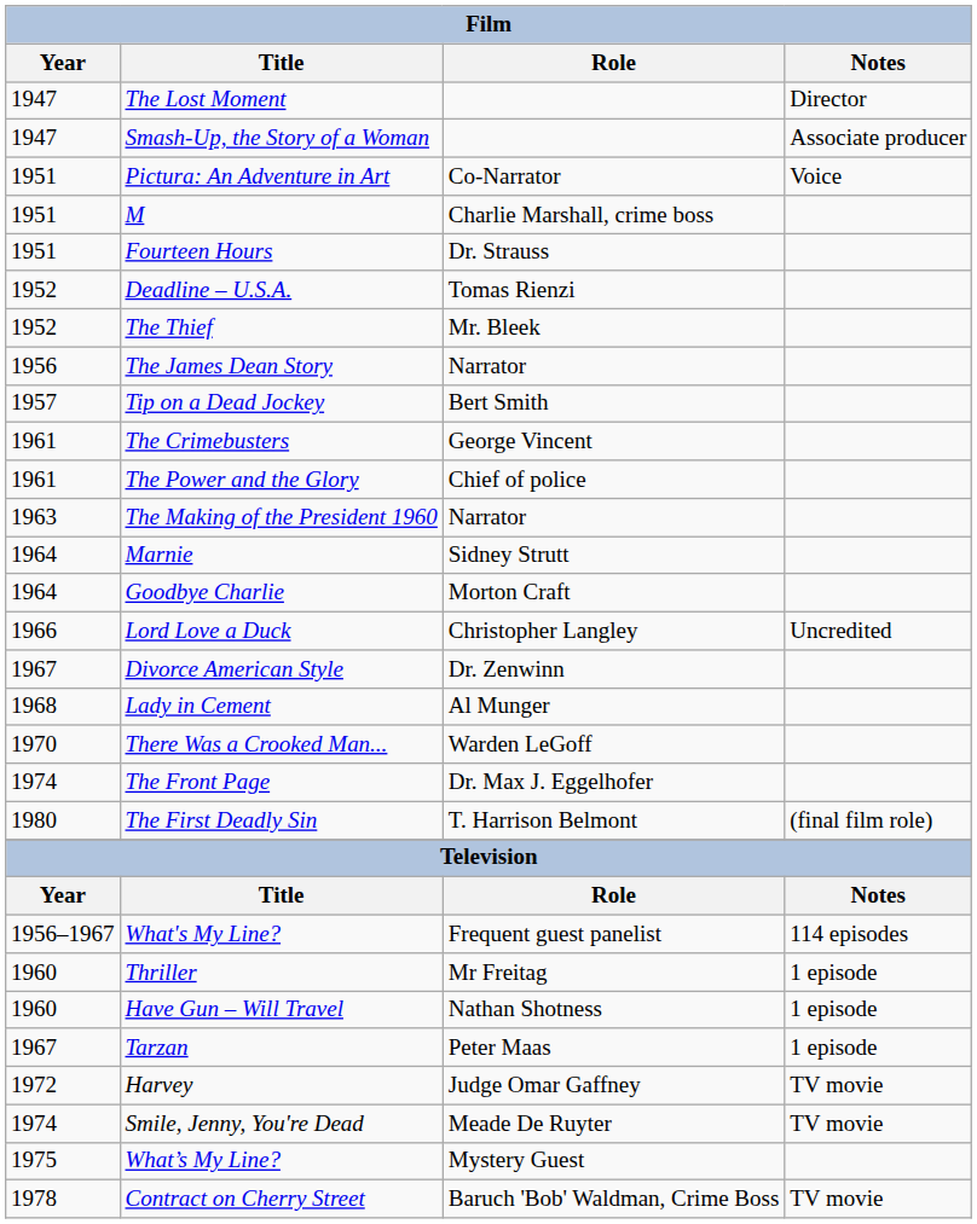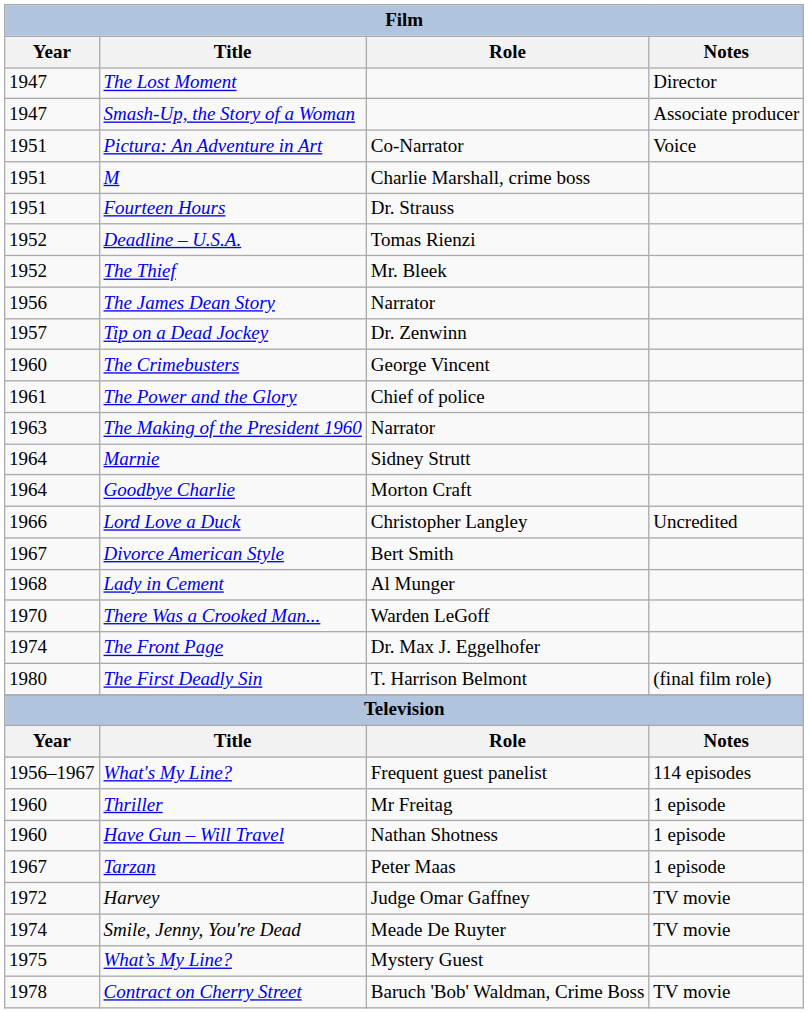 <table class="wikitable" style="font-size: 90%;">
 <tr>
 <th colspan="4" style="background: LightSteelBlue;">Film</th>
 </tr>
 <tr>
 <th>Year</th>
 <th>Title</th>
 <th>Role</th>
 <th>Notes</th>
 </tr>
 <tr>
 <td>1947</td>
 <td><em><a href='#'>The Lost Moment</a></em></td>
 <td></td>
 <td>Director</td>
 </tr>
 <tr>
 <td>1947</td>
 <td><em><a href='#'>Smash-Up, the Story of a Woman</a></em></td>
 <td></td>
 <td>Associate producer</td>
 </tr>
 <tr>
 <td>1951</td>
 <td><em><a href='#'>Pictura: An Adventure in Art</a></em></td>
 <td>Co-Narrator</td>
 <td>Voice</td>
 </tr>
 <tr>
 <td>1951</td>
 <td><em><a href='#'>M</a></em></td>
 <td>Charlie Marshall, crime boss</td>
 <td></td>
 </tr>
 <tr>
 <td>1951</td>
 <td><em><a href='#'>Fourteen Hours</a></em></td>
 <td>Dr. Strauss</td>
 <td></td>
 </tr>
 <tr>
 <td>1952</td>
 <td><em><a href='#'>Deadline – U.S.A.</a></em></td>
 <td>Tomas Rienzi</td>
 <td></td>
 </tr>
 <tr>
 <td>1952</td>
 <td><em><a href='#'>The Thief</a></em></td>
 <td>Mr. Bleek</td>
 <td></td>
 </tr>
 <tr>
 <td>1956</td>
 <td><em><a href='#'>The James Dean Story</a></em></td>
 <td>Narrator</td>
 <td></td>
 </tr>
 <tr>
 <td>1957</td>
 <td><em><a href='#'>Tip on a Dead Jockey</a></em></td>
-<td>Bert Smith</td>
+<td>Dr. Zenwinn</td>
 <td></td>
 </tr>
 <tr>
-<td>1961</td>
+<td>1960</td>
 <td><em><a href='#'>The Crimebusters</a></em></td>
 <td>George Vincent</td>
 <td></td>
 </tr>
 <tr>
 <td>1961</td>
 <td><em><a href='#'>The Power and the Glory</a></em></td>
 <td>Chief of police</td>
 <td></td>
 </tr>
 <tr>
 <td>1963</td>
 <td><em><a href='#'>The Making of the President 1960</a></em></td>
 <td>Narrator</td>
 <td></td>
 </tr>
 <tr>
 <td>1964</td>
 <td><em><a href='#'>Marnie</a></em></td>
 <td>Sidney Strutt</td>
 <td></td>
 </tr>
 <tr>
 <td>1964</td>
 <td><em><a href='#'>Goodbye Charlie</a></em></td>
 <td>Morton Craft</td>
 <td></td>
 </tr>
 <tr>
 <td>1966</td>
 <td><em><a href='#'>Lord Love a Duck</a></em></td>
 <td>Christopher Langley</td>
 <td>Uncredited</td>
 </tr>
 <tr>
 <td>1967</td>
 <td><em><a href='#'>Divorce American Style</a></em></td>
-<td>Dr. Zenwinn</td>
+<td>Bert Smith</td>
 <td></td>
 </tr>
 <tr>
 <td>1968</td>
 <td><em><a href='#'>Lady in Cement</a></em></td>
 <td>Al Munger</td>
 <td></td>
 </tr>
 <tr>
 <td>1970</td>
 <td><em><a href='#'>There Was a Crooked Man...</a></em></td>
 <td>Warden LeGoff</td>
 <td></td>
 </tr>
 <tr>
 <td>1974</td>
 <td><em><a href='#'>The Front Page</a></em></td>
 <td>Dr. Max J. Eggelhofer</td>
 <td></td>
 </tr>
 <tr>
 <td>1980</td>
 <td><em><a href='#'>The First Deadly Sin</a></em></td>
 <td>T. Harrison Belmont</td>
 <td>(final film role)</td>
 </tr>
 <tr>
 </tr>
 <tr>
 <th colspan="4" style="background: LightSteelBlue;">Television</th>
 </tr>
 <tr>
 <th>Year</th>
 <th>Title</th>
 <th>Role</th>
 <th>Notes</th>
 </tr>
 <tr>
 <td>1956–1967</td>
 <td><em><a href='#'>What's My Line?</a></em></td>
 <td>Frequent guest panelist</td>
 <td>114 episodes</td>
 </tr>
 <tr>
 <td>1960</td>
 <td><em><a href='#'>Thriller</a></em></td>
 <td>Mr Freitag</td>
 <td>1 episode</td>
 </tr>
 <tr>
 <td>1960</td>
 <td><em><a href='#'>Have Gun – Will Travel</a></em></td>
 <td>Nathan Shotness</td>
 <td>1 episode</td>
 </tr>
 <tr>
 <td>1967</td>
 <td><em><a href='#'>Tarzan</a></em></td>
 <td>Peter Maas</td>
 <td>1 episode</td>
 </tr>
 <tr>
 <td>1972</td>
 <td><em>Harvey</em></td>
 <td>Judge Omar Gaffney</td>
 <td>TV movie</td>
 </tr>
 <tr>
 <td>1974</td>
 <td><em>Smile, Jenny, You're Dead</em></td>
 <td>Meade De Ruyter</td>
 <td>TV movie</td>
 </tr>
 <tr>
 <td>1975</td>
 <td><em><a href='#'>What’s My Line?</a></em></td>
 <td>Mystery Guest</td>
 <td></td>
 </tr>
 <tr>
 <td>1978</td>
 <td><em><a href='#'>Contract on Cherry Street</a></em></td>
 <td>Baruch 'Bob' Waldman, Crime Boss</td>
 <td>TV movie</td>
 </tr>
 </table>
